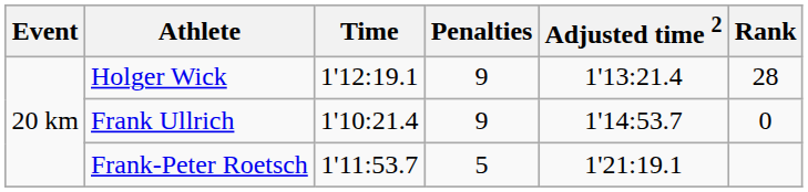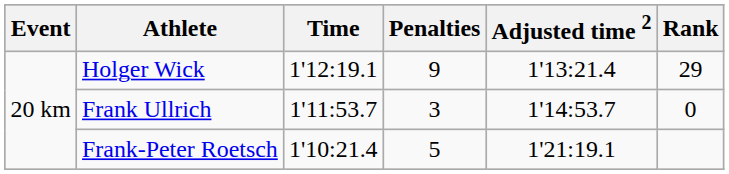 <table class="wikitable" style="font-size:90%">
 <tr>
 <th>Event</th>
 <th>Athlete</th>
 <th>Time</th>
 <th>Penalties</th>
 <th>Adjusted time <sup>2</sup></th>
 <th>Rank</th>
 </tr>
 <tr>
 <td rowspan="3">20 km</td>
 <td><a href='#'>Holger Wick</a></td>
 <td align="center">1'12:19.1</td>
 <td align="center">9</td>
 <td align="center">1'13:21.4</td>
-<td align="center">28</td>
+<td align="center">29</td>
 </tr>
 <tr>
 <td><a href='#'>Frank Ullrich</a></td>
-<td align="center">1'10:21.4</td>
-<td align="center">9</td>
+<td align="center">1'11:53.7</td>
+<td align="center">3</td>
 <td align="center">1'14:53.7</td>
 <td align="center">0</td>
 </tr>
 <tr>
 <td><a href='#'>Frank-Peter Roetsch</a></td>
-<td align="center">1'11:53.7</td>
+<td align="center">1'10:21.4</td>
 <td align="center">5</td>
 <td align="center">1'21:19.1</td>
 <td align="center"></td>
 </tr>
 </table>
